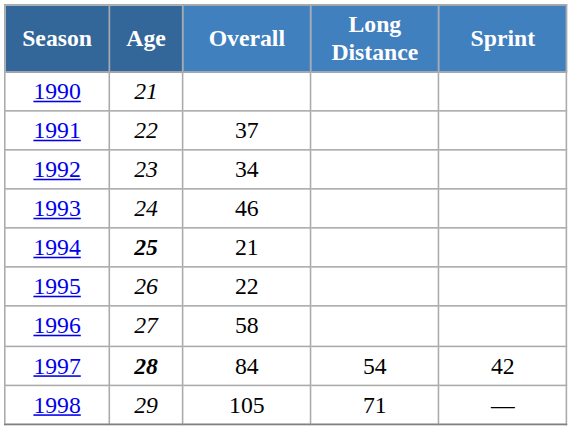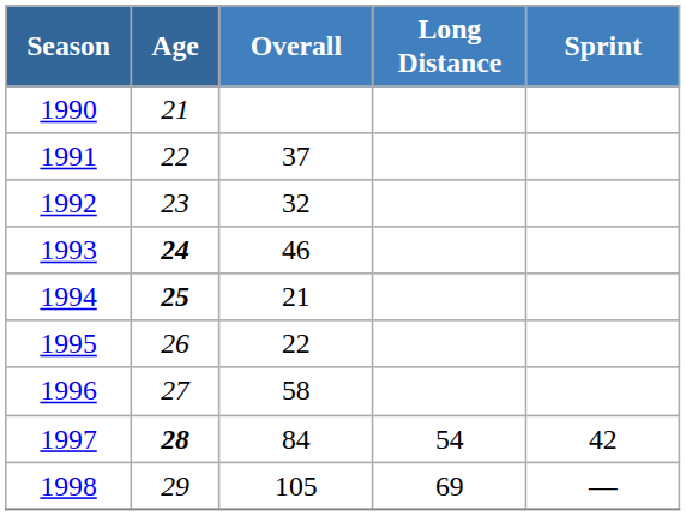 <table class="wikitable" style="font-size:95%; text-align:center; border:grey solid 1px; border-collapse:collapse; background:#ffffff;">
 <tr>
 <th style="background-color:#369; color:white; width:60px;" rowspan="2"> Season </th>
 <th style="background-color:#369; color:white; width:40px;" rowspan="2"> Age </th>
 </tr>
 <tr>
 <th style="background-color:#4180be; color:white; width:75px;">Overall</th>
 <th style="background-color:#4180be; color:white; width:75px;">Long Distance</th>
 <th style="background-color:#4180be; color:white; width:75px;">Sprint</th>
 </tr>
 <tr>
 <td><a href='#'>1990</a></td>
 <td><em>21</em></td>
 <td></td>
 <td></td>
 <td></td>
 </tr>
 <tr>
 <td><a href='#'>1991</a></td>
 <td><em>22</em></td>
 <td>37</td>
 <td></td>
 <td></td>
 </tr>
 <tr>
 <td><a href='#'>1992</a></td>
 <td><em>23</em></td>
-<td>34</td>
+<td>32</td>
 <td></td>
 <td></td>
 </tr>
 <tr>
 <td><a href='#'>1993</a></td>
-<td><em>24</em></td>
+<td><strong><em>24</em></strong></td>
 <td>46</td>
 <td></td>
 <td></td>
 </tr>
 <tr>
 <td><a href='#'>1994</a></td>
 <td><strong><em>25</em></strong></td>
 <td>21</td>
 <td></td>
 <td></td>
 </tr>
 <tr>
 <td><a href='#'>1995</a></td>
 <td><em>26</em></td>
 <td>22</td>
 <td></td>
 <td></td>
 </tr>
 <tr>
 <td><a href='#'>1996</a></td>
 <td><em>27</em></td>
 <td>58</td>
 <td></td>
 <td></td>
 </tr>
 <tr>
 <td><a href='#'>1997</a></td>
 <td><strong><em>28</em></strong></td>
 <td>84</td>
 <td>54</td>
 <td>42</td>
 </tr>
 <tr>
 <td><a href='#'>1998</a></td>
 <td><em>29</em></td>
 <td>105</td>
-<td>71</td>
+<td>69</td>
 <td>—</td>
 </tr>
 <tr>
 </tr>
 </table>
